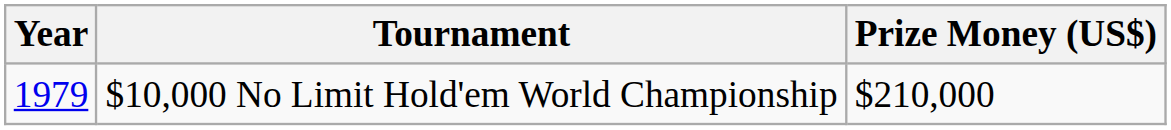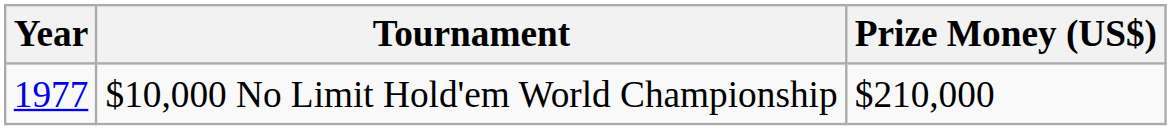 <table class="wikitable">
 <tr>
 <th>Year</th>
 <th>Tournament</th>
 <th>Prize Money (US$)</th>
 </tr>
 <tr>
-<td><a href='#'>1979</a></td>
+<td><a href='#'>1977</a></td>
 <td>$10,000 No Limit Hold'em World Championship</td>
 <td>$210,000</td>
 </tr>
 </table>
